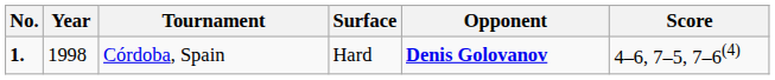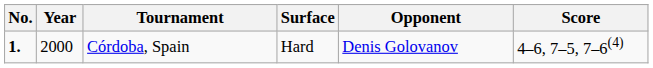 <table class="sortable wikitable" style=font-size:97%>
 <tr>
 <th style="width:20px" class="unsortable">No.</th>
 <th style="width:40px">Year</th>
 <th style="width:220px">Tournament</th>
 <th style="width:50px">Surface</th>
 <th style="width:200px">Opponent</th>
 <th style="width:160px" class="unsortable">Score</th>
 </tr>
 <tr>
 <td><strong>1.</strong></td>
-<td>1998</td>
+<td>2000</td>
 <td><a href='#'>Córdoba</a>, Spain</td>
 <td>Hard</td>
-<td><strong> <a href='#'>Denis Golovanov</a></strong></td>
+<td> <a href='#'>Denis Golovanov</a></td>
 <td>4–6, 7–5, 7–6<sup>(4)</sup></td>
 </tr>
 </table>
